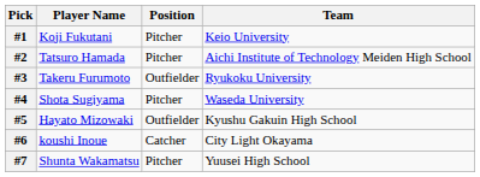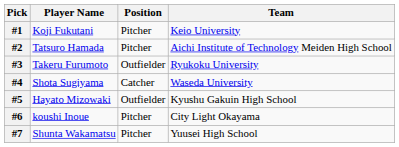 <table class="wikitable">
 <tr>
 <th>Pick</th>
 <th>Player Name</th>
 <th>Position</th>
 <th>Team</th>
 </tr>
 <tr>
 <th>#1</th>
 <td><a href='#'>Koji Fukutani</a></td>
 <td>Pitcher</td>
 <td><a href='#'>Keio University</a></td>
 </tr>
 <tr>
 <th>#2</th>
 <td><a href='#'>Tatsuro Hamada</a></td>
 <td>Pitcher</td>
 <td><a href='#'>Aichi Institute of Technology</a> Meiden High School</td>
 </tr>
 <tr>
 <th>#3</th>
 <td><a href='#'>Takeru Furumoto</a></td>
 <td>Outfielder</td>
 <td><a href='#'>Ryukoku University</a></td>
 </tr>
 <tr>
 <th>#4</th>
 <td><a href='#'>Shota Sugiyama</a></td>
-<td>Pitcher</td>
+<td>Catcher</td>
 <td><a href='#'>Waseda University</a></td>
 </tr>
 <tr>
 <th>#5</th>
 <td><a href='#'>Hayato Mizowaki</a></td>
 <td>Outfielder</td>
 <td>Kyushu Gakuin High School</td>
 </tr>
 <tr>
 <th>#6</th>
 <td><a href='#'>koushi Inoue</a></td>
-<td>Catcher</td>
+<td>Pitcher</td>
 <td>City Light Okayama</td>
 </tr>
 <tr>
 <th>#7</th>
 <td><a href='#'>Shunta Wakamatsu</a></td>
 <td>Pitcher</td>
 <td>Yuusei High School</td>
 </tr>
 </table>
